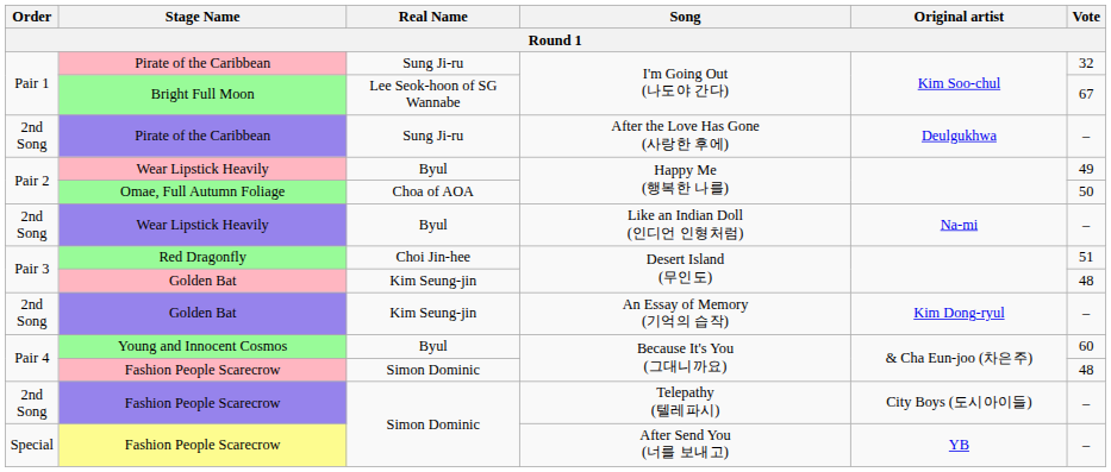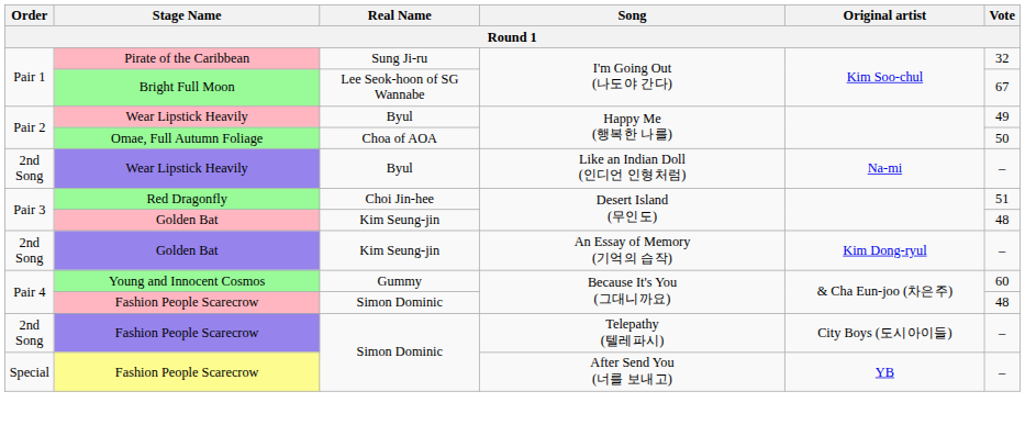 <table class="wikitable" style="text-align:center; width:95%;">
 <tr>
 <th style="width:1%;">Order</th>
 <th style="width:20%;">Stage Name</th>
 <th style="width:12%;">Real Name</th>
 <th style="width:23%;">Song</th>
 <th style="width:15%;">Original artist</th>
 <th style="width:1%;">Vote</th>
 </tr>
 <tr>
 <th colspan=6>Round 1</th>
 </tr>
 <tr>
 <td rowspan=2>Pair 1</td>
 <td bgcolor="lightpink">Pirate of the Caribbean</td>
 <td>Sung Ji-ru</td>
 <td rowspan=2>I'm Going Out<br>(나도야 간다)</td>
 <td rowspan=2><a href='#'>Kim Soo-chul</a></td>
 <td>32</td>
 </tr>
 <tr>
 <td bgcolor="palegreen">Bright Full Moon</td>
 <td>Lee Seok-hoon of SG Wannabe</td>
 <td>67</td>
-</tr>
-<tr>
-<td>2nd Song</td>
-<td bgcolor="#9683EC">Pirate of the Caribbean</td>
-<td>Sung Ji-ru</td>
-<td>After the Love Has Gone<br>(사랑한 후에)</td>
-<td><a href='#'>Deulgukhwa</a></td>
-<td>–</td>
 </tr>
 <tr>
 <td rowspan=2>Pair 2</td>
 <td bgcolor="lightpink">Wear Lipstick Heavily</td>
 <td>Byul</td>
 <td rowspan=2>Happy Me<br>(행복한 나를)</td>
 <td rowspan=2></td>
 <td>49</td>
 </tr>
 <tr>
 <td bgcolor="palegreen">Omae, Full Autumn Foliage</td>
 <td>Choa of AOA</td>
 <td>50</td>
 </tr>
 <tr>
 <td>2nd Song</td>
 <td bgcolor="#9683EC">Wear Lipstick Heavily</td>
 <td>Byul</td>
 <td>Like an Indian Doll<br>(인디언 인형처럼)</td>
 <td><a href='#'>Na-mi</a></td>
 <td>–</td>
 </tr>
 <tr>
 <td rowspan=2>Pair 3</td>
 <td bgcolor="palegreen">Red Dragonfly</td>
 <td>Choi Jin-hee</td>
 <td rowspan=2>Desert Island<br>(무인도)</td>
 <td rowspan=2></td>
 <td>51</td>
 </tr>
 <tr>
 <td bgcolor="lightpink">Golden Bat</td>
 <td>Kim Seung-jin</td>
 <td>48</td>
 </tr>
 <tr>
 <td>2nd Song</td>
 <td bgcolor="#9683EC">Golden Bat</td>
 <td>Kim Seung-jin</td>
 <td>An Essay of Memory<br>(기억의 습작)</td>
 <td><a href='#'>Kim Dong-ryul</a></td>
 <td>–</td>
 </tr>
 <tr>
 <td rowspan=2>Pair 4</td>
 <td bgcolor="palegreen">Young and Innocent Cosmos</td>
-<td>Byul</td>
+<td>Gummy</td>
 <td rowspan=2>Because It's You<br>(그대니까요)</td>
 <td rowspan=2> & Cha Eun-joo (차은주)</td>
 <td>60</td>
 </tr>
 <tr>
 <td bgcolor="lightpink">Fashion People Scarecrow</td>
 <td>Simon Dominic</td>
 <td>48</td>
 </tr>
 <tr>
 <td>2nd Song</td>
 <td bgcolor="#9683EC">Fashion People Scarecrow</td>
 <td rowspan=2>Simon Dominic</td>
 <td>Telepathy<br>(텔레파시)</td>
 <td>City Boys (도시아이들)</td>
 <td>–</td>
 </tr>
 <tr>
 <td>Special</td>
 <td bgcolor="#FDFC8F">Fashion People Scarecrow</td>
 <td>After Send You<br>(너를 보내고)</td>
 <td><a href='#'>YB</a></td>
 <td>–</td>
 </tr>
 </table>
